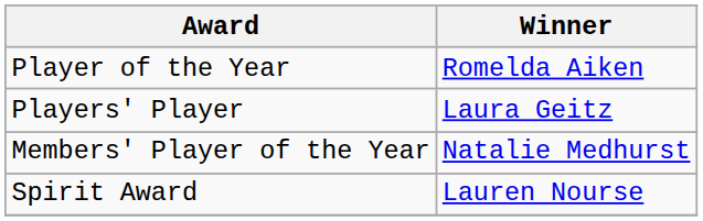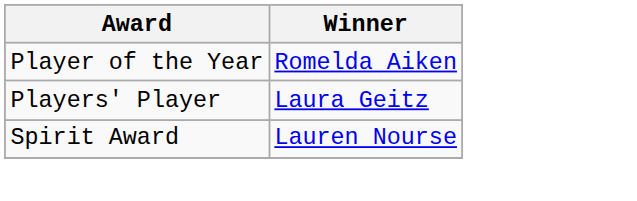 <table class="wikitable collapsible">
 <tr>
 <th>Award</th>
 <th>Winner</th>
 </tr>
 <tr>
 <td>Player of the Year</td>
 <td><a href='#'>Romelda Aiken</a></td>
 </tr>
 <tr>
 <td>Players' Player </td>
 <td><a href='#'>Laura Geitz</a></td>
 </tr>
 <tr>
-<td>Members' Player of the Year</td>
-<td><a href='#'>Natalie Medhurst</a></td>
-</tr>
-<tr>
 <td>Spirit Award</td>
 <td><a href='#'>Lauren Nourse</a></td>
 </tr>
 <tr>
 </tr>
 </table>
